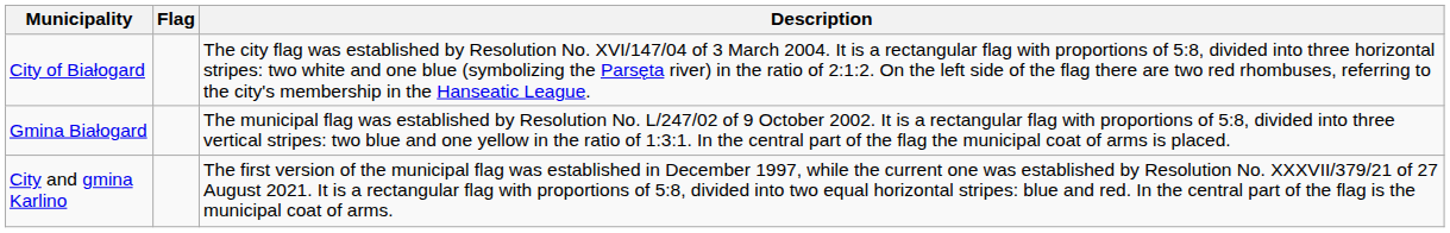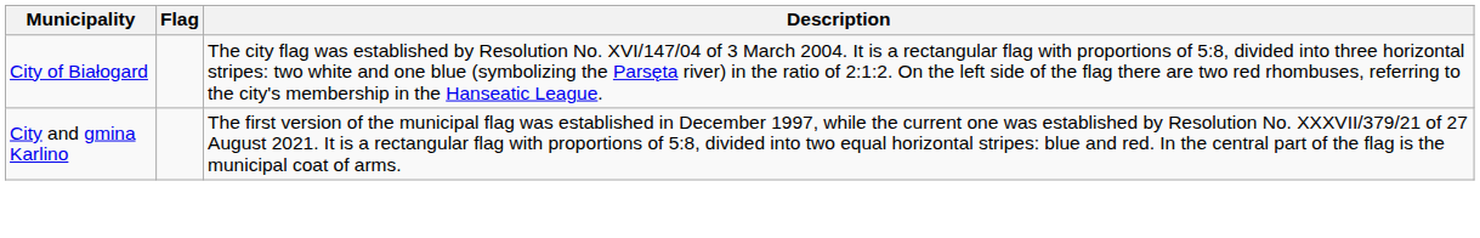 <table class="wikitable">
 <tr>
 <th>Municipality</th>
 <th>Flag</th>
 <th>Description</th>
 </tr>
 <tr>
 <td><a href='#'>City of Białogard</a></td>
 <td></td>
 <td>The city flag was established by Resolution No. XVI/147/04 of 3 March 2004. It is a rectangular flag with proportions of 5:8, divided into three horizontal stripes: two white and one blue (symbolizing the <a href='#'>Parsęta</a> river) in the ratio of 2:1:2. On the left side of the flag there are two red rhombuses, referring to the city's membership in the <a href='#'>Hanseatic League</a>.</td>
 </tr>
 <tr>
-<td><a href='#'>Gmina Białogard</a></td>
-<td></td>
-<td>The municipal flag was established by Resolution No. L/247/02 of 9 October 2002. It is a rectangular flag with proportions of 5:8, divided into three vertical stripes: two blue and one yellow in the ratio of 1:3:1. In the central part of the flag the municipal coat of arms is placed.</td>
-</tr>
-<tr>
 <td><a href='#'>City</a> and <a href='#'>gmina Karlino</a></td>
 <td></td>
 <td>The first version of the municipal flag was established in December 1997, while the current one was established by Resolution No. XXXVII/379/21 of 27 August 2021. It is a rectangular flag with proportions of 5:8, divided into two equal horizontal stripes: blue and red. In the central part of the flag is the municipal coat of arms.</td>
 </tr>
 </table>
